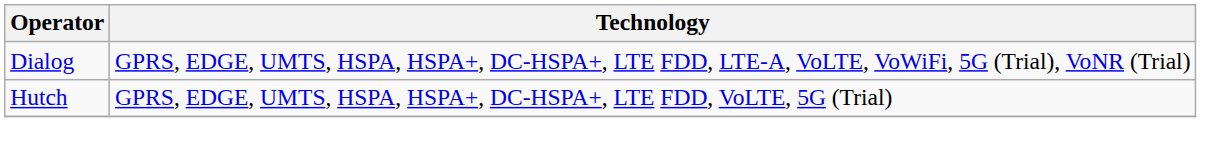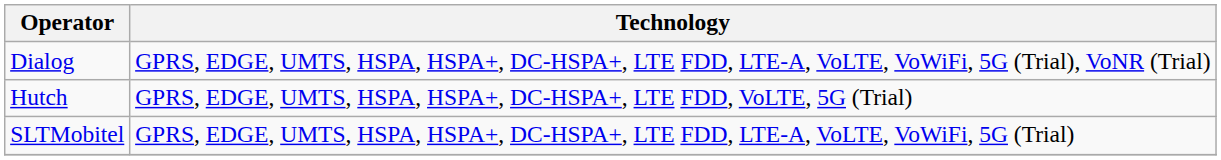 <table class="wikitable">
 <tr>
 <th>Operator</th>
 <th>Technology</th>
 </tr>
 <tr>
 <td><a href='#'>Dialog</a></td>
 <td><a href='#'>GPRS</a>, <a href='#'>EDGE</a>, <a href='#'>UMTS</a>, <a href='#'>HSPA</a>, <a href='#'>HSPA+</a>, <a href='#'>DC-HSPA+</a>, <a href='#'>LTE</a> <a href='#'>FDD</a>, <a href='#'>LTE-A</a>, <a href='#'>VoLTE</a>, <a href='#'>VoWiFi</a>, <a href='#'>5G</a> (Trial), <a href='#'>VoNR</a> (Trial)</td>
 </tr>
 <tr>
 <td><a href='#'>Hutch</a></td>
 <td><a href='#'>GPRS</a>, <a href='#'>EDGE</a>, <a href='#'>UMTS</a>, <a href='#'>HSPA</a>, <a href='#'>HSPA+</a>, <a href='#'>DC-HSPA+</a>, <a href='#'>LTE</a> <a href='#'>FDD</a>, <a href='#'>VoLTE</a>, <a href='#'>5G</a> (Trial)</td>
 </tr>
 <tr>
+<td><a href='#'>SLTMobitel</a></td>
+<td><a href='#'>GPRS</a>, <a href='#'>EDGE</a>, <a href='#'>UMTS</a>, <a href='#'>HSPA</a>, <a href='#'>HSPA+</a>, <a href='#'>DC-HSPA+</a>, <a href='#'>LTE</a> <a href='#'>FDD</a>, <a href='#'>LTE-A</a>, <a href='#'>VoLTE</a>, <a href='#'>VoWiFi</a>, <a href='#'>5G</a> (Trial)</td>
+</tr>
+<tr>
 </tr>
 </table>
